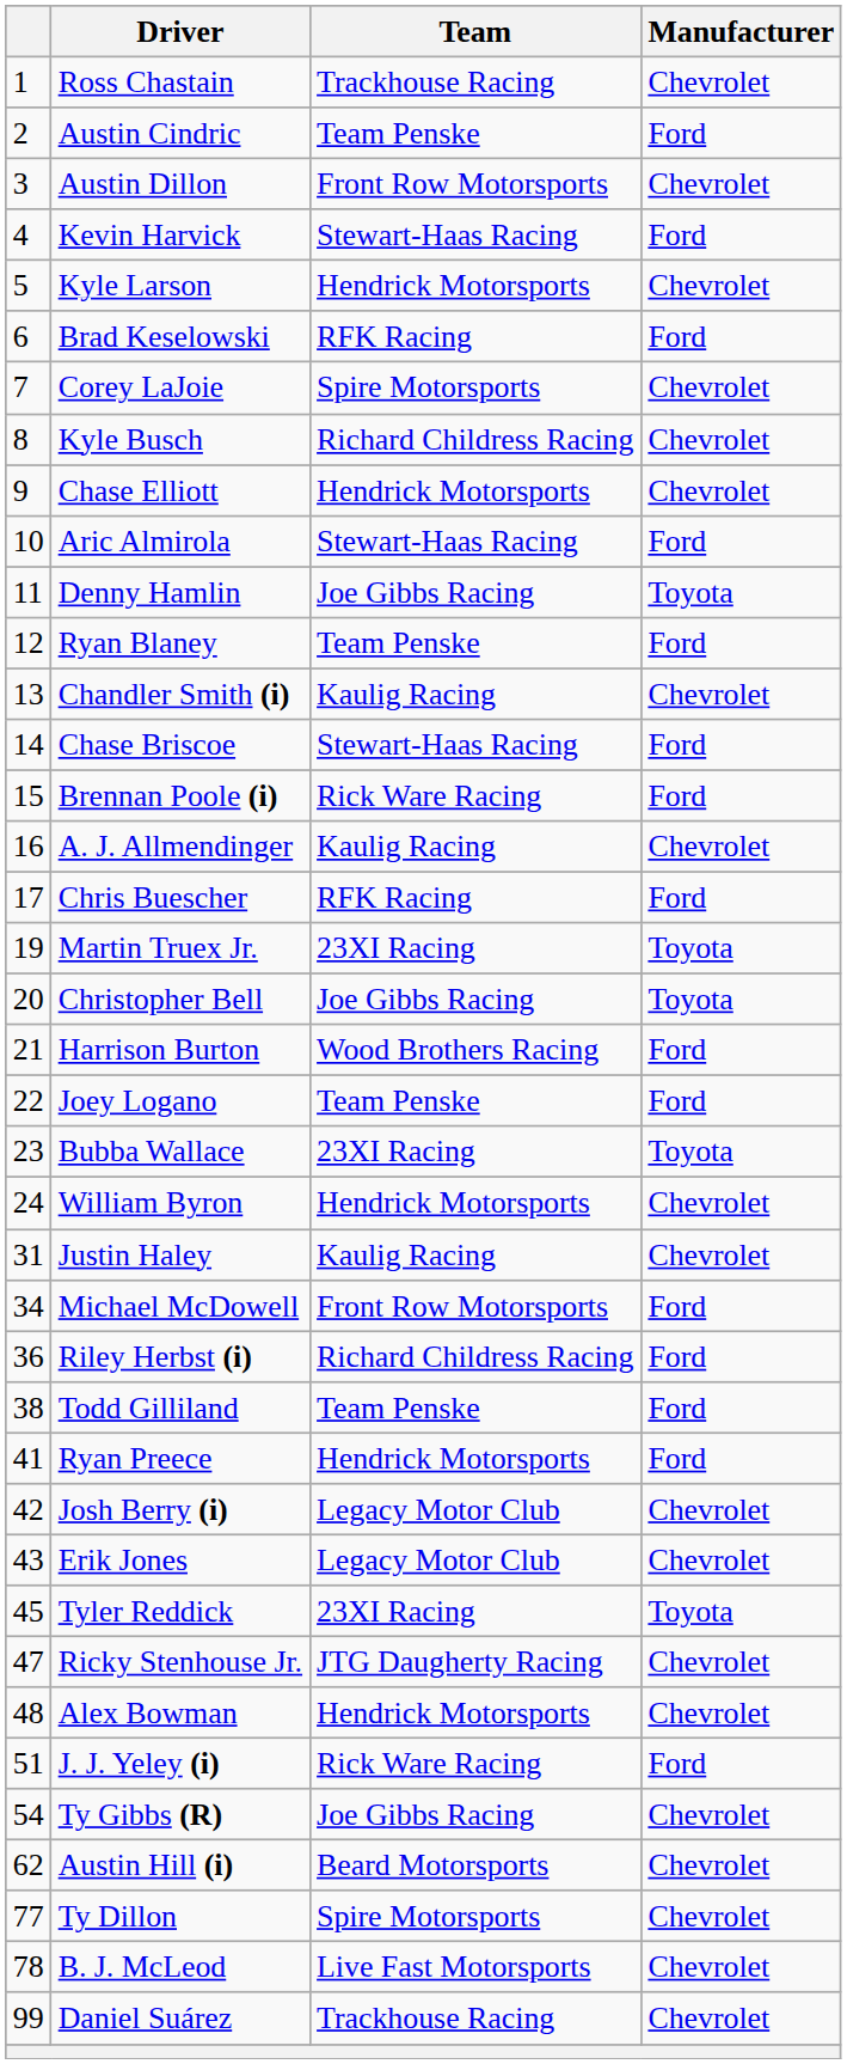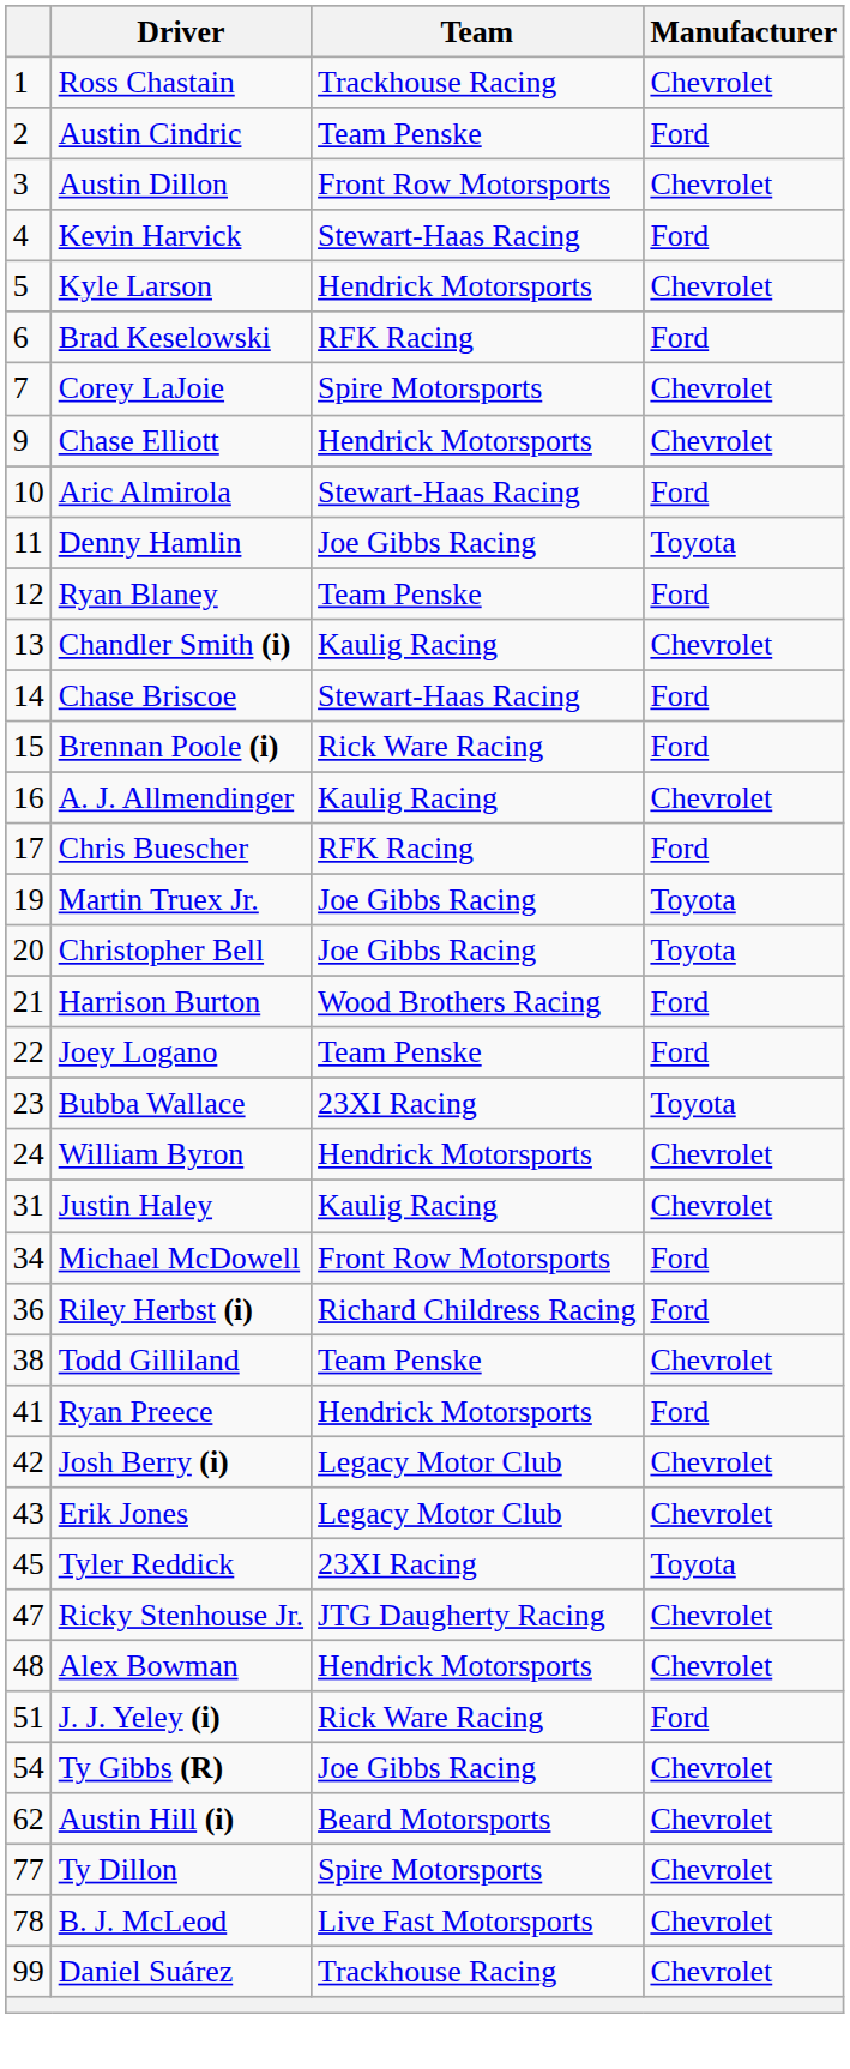 <table class="wikitable" style="font-size:95%">
 <tr>
 <th></th>
 <th>Driver</th>
 <th>Team</th>
 <th>Manufacturer</th>
 </tr>
 <tr>
 <td>1</td>
 <td><a href='#'>Ross Chastain</a></td>
 <td><a href='#'>Trackhouse Racing</a></td>
 <td><a href='#'>Chevrolet</a></td>
 </tr>
 <tr>
 <td>2</td>
 <td><a href='#'>Austin Cindric</a></td>
 <td><a href='#'>Team Penske</a></td>
 <td><a href='#'>Ford</a></td>
 </tr>
 <tr>
 <td>3</td>
 <td><a href='#'>Austin Dillon</a></td>
 <td><a href='#'>Front Row Motorsports</a></td>
 <td><a href='#'>Chevrolet</a></td>
 </tr>
 <tr>
 <td>4</td>
 <td><a href='#'>Kevin Harvick</a></td>
 <td><a href='#'>Stewart-Haas Racing</a></td>
 <td><a href='#'>Ford</a></td>
 </tr>
 <tr>
 <td>5</td>
 <td><a href='#'>Kyle Larson</a></td>
 <td><a href='#'>Hendrick Motorsports</a></td>
 <td><a href='#'>Chevrolet</a></td>
 </tr>
 <tr>
 <td>6</td>
 <td><a href='#'>Brad Keselowski</a></td>
 <td><a href='#'>RFK Racing</a></td>
 <td><a href='#'>Ford</a></td>
 </tr>
 <tr>
 <td>7</td>
 <td><a href='#'>Corey LaJoie</a></td>
 <td><a href='#'>Spire Motorsports</a></td>
-<td><a href='#'>Chevrolet</a></td>
-</tr>
-<tr>
-<td>8</td>
-<td><a href='#'>Kyle Busch</a></td>
-<td><a href='#'>Richard Childress Racing</a></td>
 <td><a href='#'>Chevrolet</a></td>
 </tr>
 <tr>
 <td>9</td>
 <td><a href='#'>Chase Elliott</a></td>
 <td><a href='#'>Hendrick Motorsports</a></td>
 <td><a href='#'>Chevrolet</a></td>
 </tr>
 <tr>
 <td>10</td>
 <td><a href='#'>Aric Almirola</a></td>
 <td><a href='#'>Stewart-Haas Racing</a></td>
 <td><a href='#'>Ford</a></td>
 </tr>
 <tr>
 <td>11</td>
 <td><a href='#'>Denny Hamlin</a></td>
 <td><a href='#'>Joe Gibbs Racing</a></td>
 <td><a href='#'>Toyota</a></td>
 </tr>
 <tr>
 <td>12</td>
 <td><a href='#'>Ryan Blaney</a></td>
 <td><a href='#'>Team Penske</a></td>
 <td><a href='#'>Ford</a></td>
 </tr>
 <tr>
 <td>13</td>
 <td><a href='#'>Chandler Smith</a> <strong>(i)</strong></td>
 <td><a href='#'>Kaulig Racing</a></td>
 <td><a href='#'>Chevrolet</a></td>
 </tr>
 <tr>
 <td>14</td>
 <td><a href='#'>Chase Briscoe</a></td>
 <td><a href='#'>Stewart-Haas Racing</a></td>
 <td><a href='#'>Ford</a></td>
 </tr>
 <tr>
 <td>15</td>
 <td><a href='#'>Brennan Poole</a> <strong>(i)</strong></td>
 <td><a href='#'>Rick Ware Racing</a></td>
 <td><a href='#'>Ford</a></td>
 </tr>
 <tr>
 <td>16</td>
 <td><a href='#'>A. J. Allmendinger</a></td>
 <td><a href='#'>Kaulig Racing</a></td>
 <td><a href='#'>Chevrolet</a></td>
 </tr>
 <tr>
 <td>17</td>
 <td><a href='#'>Chris Buescher</a></td>
 <td><a href='#'>RFK Racing</a></td>
 <td><a href='#'>Ford</a></td>
 </tr>
 <tr>
 <td>19</td>
 <td><a href='#'>Martin Truex Jr.</a></td>
-<td><a href='#'>23XI Racing</a></td>
+<td><a href='#'>Joe Gibbs Racing</a></td>
 <td><a href='#'>Toyota</a></td>
 </tr>
 <tr>
 <td>20</td>
 <td><a href='#'>Christopher Bell</a></td>
 <td><a href='#'>Joe Gibbs Racing</a></td>
 <td><a href='#'>Toyota</a></td>
 </tr>
 <tr>
 <td>21</td>
 <td><a href='#'>Harrison Burton</a></td>
 <td><a href='#'>Wood Brothers Racing</a></td>
 <td><a href='#'>Ford</a></td>
 </tr>
 <tr>
 <td>22</td>
 <td><a href='#'>Joey Logano</a></td>
 <td><a href='#'>Team Penske</a></td>
 <td><a href='#'>Ford</a></td>
 </tr>
 <tr>
 <td>23</td>
 <td><a href='#'>Bubba Wallace</a></td>
 <td><a href='#'>23XI Racing</a></td>
 <td><a href='#'>Toyota</a></td>
 </tr>
 <tr>
 <td>24</td>
 <td><a href='#'>William Byron</a></td>
 <td><a href='#'>Hendrick Motorsports</a></td>
 <td><a href='#'>Chevrolet</a></td>
 </tr>
 <tr>
 <td>31</td>
 <td><a href='#'>Justin Haley</a></td>
 <td><a href='#'>Kaulig Racing</a></td>
 <td><a href='#'>Chevrolet</a></td>
 </tr>
 <tr>
 <td>34</td>
 <td><a href='#'>Michael McDowell</a></td>
 <td><a href='#'>Front Row Motorsports</a></td>
 <td><a href='#'>Ford</a></td>
 </tr>
 <tr>
 <td>36</td>
 <td><a href='#'>Riley Herbst</a> <strong>(i)</strong></td>
 <td><a href='#'>Richard Childress Racing</a></td>
 <td><a href='#'>Ford</a></td>
 </tr>
 <tr>
 <td>38</td>
 <td><a href='#'>Todd Gilliland</a></td>
 <td><a href='#'>Team Penske</a></td>
-<td><a href='#'>Ford</a></td>
+<td><a href='#'>Chevrolet</a></td>
 </tr>
 <tr>
 <td>41</td>
 <td><a href='#'>Ryan Preece</a></td>
 <td><a href='#'>Hendrick Motorsports</a></td>
 <td><a href='#'>Ford</a></td>
 </tr>
 <tr>
 <td>42</td>
 <td><a href='#'>Josh Berry</a> <strong>(i)</strong></td>
 <td><a href='#'>Legacy Motor Club</a></td>
 <td><a href='#'>Chevrolet</a></td>
 </tr>
 <tr>
 <td>43</td>
 <td><a href='#'>Erik Jones</a></td>
 <td><a href='#'>Legacy Motor Club</a></td>
 <td><a href='#'>Chevrolet</a></td>
 </tr>
 <tr>
 <td>45</td>
 <td><a href='#'>Tyler Reddick</a></td>
 <td><a href='#'>23XI Racing</a></td>
 <td><a href='#'>Toyota</a></td>
 </tr>
 <tr>
 <td>47</td>
 <td nowrap><a href='#'>Ricky Stenhouse Jr.</a></td>
 <td><a href='#'>JTG Daugherty Racing</a></td>
 <td><a href='#'>Chevrolet</a></td>
 </tr>
 <tr>
 <td>48</td>
 <td><a href='#'>Alex Bowman</a></td>
 <td><a href='#'>Hendrick Motorsports</a></td>
 <td><a href='#'>Chevrolet</a></td>
 </tr>
 <tr>
 <td>51</td>
 <td><a href='#'>J. J. Yeley</a> <strong>(i)</strong></td>
 <td><a href='#'>Rick Ware Racing</a></td>
 <td><a href='#'>Ford</a></td>
 </tr>
 <tr>
 <td>54</td>
 <td><a href='#'>Ty Gibbs</a> <strong>(R)</strong></td>
 <td><a href='#'>Joe Gibbs Racing</a></td>
 <td><a href='#'>Chevrolet</a></td>
 </tr>
 <tr>
 <td>62</td>
 <td><a href='#'>Austin Hill</a> <strong>(i)</strong></td>
 <td><a href='#'>Beard Motorsports</a></td>
 <td><a href='#'>Chevrolet</a></td>
 </tr>
 <tr>
 <td>77</td>
 <td><a href='#'>Ty Dillon</a></td>
 <td><a href='#'>Spire Motorsports</a></td>
 <td><a href='#'>Chevrolet</a></td>
 </tr>
 <tr>
 <td>78</td>
 <td><a href='#'>B. J. McLeod</a></td>
 <td><a href='#'>Live Fast Motorsports</a></td>
 <td><a href='#'>Chevrolet</a></td>
 </tr>
 <tr>
 <td>99</td>
 <td><a href='#'>Daniel Suárez</a></td>
 <td><a href='#'>Trackhouse Racing</a></td>
 <td><a href='#'>Chevrolet</a></td>
 </tr>
 <tr>
 <th colspan="4"></th>
 </tr>
 </table>
